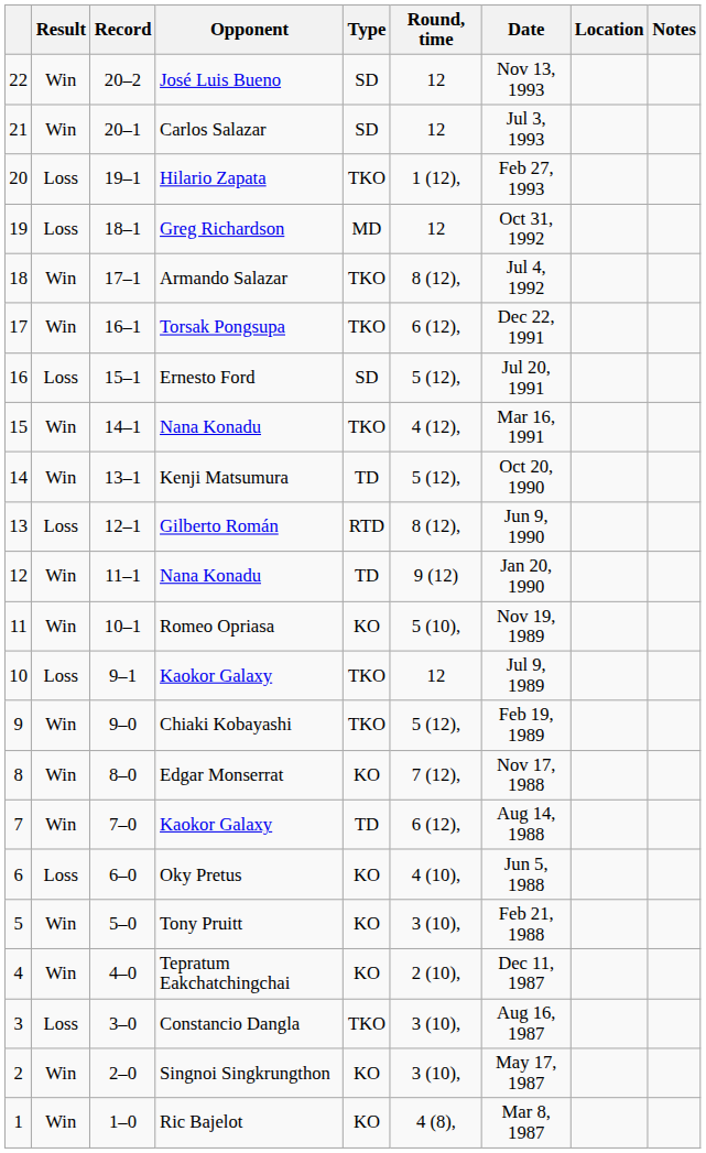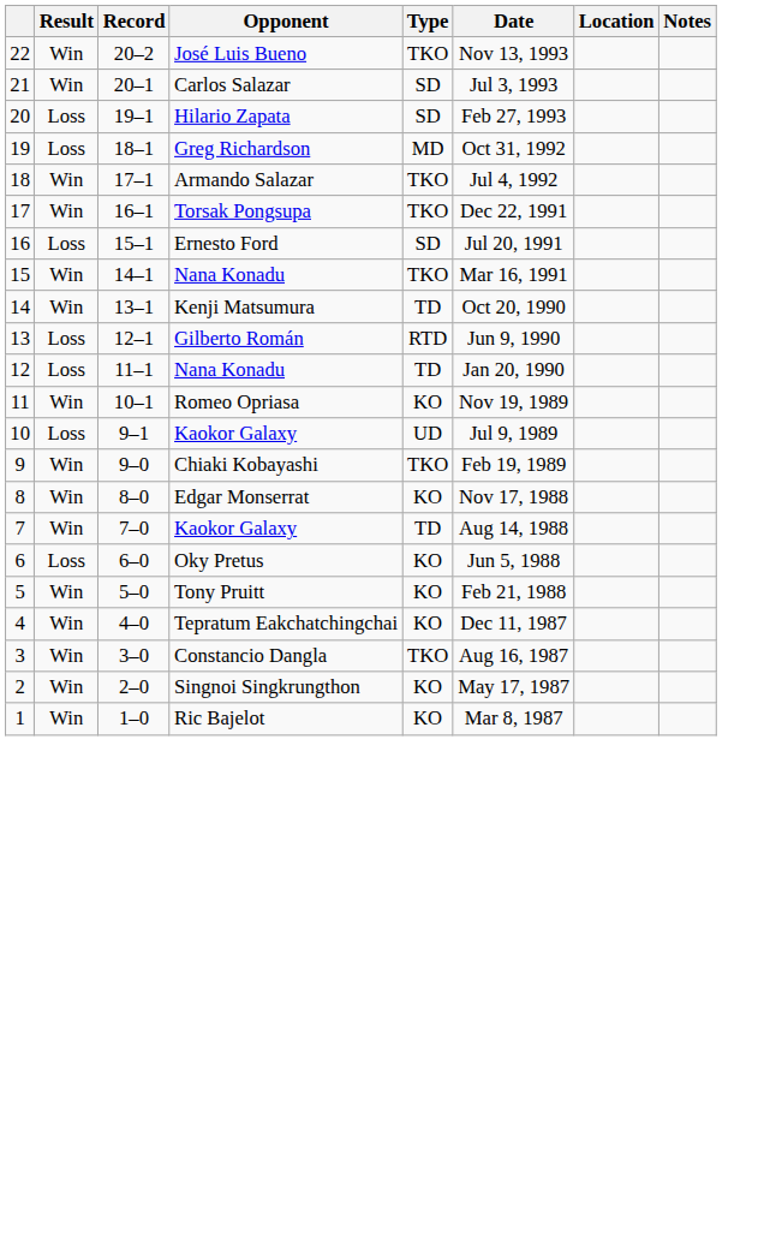 <table class="wikitable" style="text-align:center">
 <tr>
 <th></th>
 <th>Result</th>
 <th>Record</th>
 <th>Opponent</th>
 <th>Type</th>
-<th>Round, time</th>
 <th>Date</th>
 <th>Location</th>
 <th>Notes</th>
 </tr>
 <tr>
 <td>22</td>
 <td>Win</td>
 <td>20–2</td>
 <td style="text-align:left;"><a href='#'>José Luis Bueno</a></td>
-<td>SD</td>
-<td>12</td>
+<td>TKO</td>
 <td>Nov 13, 1993</td>
 <td style="text-align:left;"></td>
 <td align=left></td>
 </tr>
 <tr>
 <td>21</td>
 <td>Win</td>
 <td>20–1</td>
 <td style="text-align:left;">Carlos Salazar</td>
 <td>SD</td>
-<td>12</td>
 <td>Jul 3, 1993</td>
 <td style="text-align:left;"></td>
 <td align=left></td>
 </tr>
 <tr>
 <td>20</td>
 <td>Loss</td>
 <td>19–1</td>
 <td style="text-align:left;"><a href='#'>Hilario Zapata</a></td>
-<td>TKO</td>
-<td>1 (12), </td>
+<td>SD</td>
 <td>Feb 27, 1993</td>
 <td style="text-align:left;"></td>
 <td align=left></td>
 </tr>
 <tr>
 <td>19</td>
 <td>Loss</td>
 <td>18–1</td>
 <td style="text-align:left;"><a href='#'>Greg Richardson</a></td>
 <td>MD</td>
-<td>12</td>
 <td>Oct 31, 1992</td>
 <td style="text-align:left;"></td>
 <td align=left></td>
 </tr>
 <tr>
 <td>18</td>
 <td>Win</td>
 <td>17–1</td>
 <td style="text-align:left;">Armando Salazar</td>
 <td>TKO</td>
-<td>8 (12), </td>
 <td>Jul 4, 1992</td>
 <td style="text-align:left;"></td>
 <td align=left></td>
 </tr>
 <tr>
 <td>17</td>
 <td>Win</td>
 <td>16–1</td>
 <td style="text-align:left;"><a href='#'>Torsak Pongsupa</a></td>
 <td>TKO</td>
-<td>6 (12), </td>
 <td>Dec 22, 1991</td>
 <td style="text-align:left;"></td>
 <td align=left></td>
 </tr>
 <tr>
 <td>16</td>
 <td>Loss</td>
 <td>15–1</td>
 <td style="text-align:left;">Ernesto Ford</td>
 <td>SD</td>
-<td>5 (12), </td>
 <td>Jul 20, 1991</td>
 <td style="text-align:left;"></td>
 <td align=left></td>
 </tr>
 <tr>
 <td>15</td>
 <td>Win</td>
 <td>14–1</td>
 <td style="text-align:left;"><a href='#'>Nana Konadu</a></td>
 <td>TKO</td>
-<td>4 (12), </td>
 <td>Mar 16, 1991</td>
 <td style="text-align:left;"></td>
 <td align=left></td>
 </tr>
 <tr>
 <td>14</td>
 <td>Win</td>
 <td>13–1</td>
 <td style="text-align:left;">Kenji Matsumura</td>
 <td>TD</td>
-<td>5 (12), </td>
 <td>Oct 20, 1990</td>
 <td style="text-align:left;"></td>
 <td align=left></td>
 </tr>
 <tr>
 <td>13</td>
 <td>Loss</td>
 <td>12–1</td>
 <td style="text-align:left;"><a href='#'>Gilberto Román</a></td>
 <td>RTD</td>
-<td>8 (12), </td>
 <td>Jun 9, 1990</td>
 <td style="text-align:left;"></td>
 <td align=left></td>
 </tr>
 <tr>
 <td>12</td>
-<td>Win</td>
+<td>Loss</td>
 <td>11–1</td>
 <td style="text-align:left;"><a href='#'>Nana Konadu</a></td>
 <td>TD</td>
-<td>9 (12)</td>
 <td>Jan 20, 1990</td>
 <td style="text-align:left;"></td>
 <td align=left></td>
 </tr>
 <tr>
 <td>11</td>
 <td>Win</td>
 <td>10–1</td>
 <td style="text-align:left;">Romeo Opriasa</td>
 <td>KO</td>
-<td>5 (10), </td>
 <td>Nov 19, 1989</td>
 <td style="text-align:left;"></td>
 <td></td>
 </tr>
 <tr>
 <td>10</td>
 <td>Loss</td>
 <td>9–1</td>
 <td style="text-align:left;"><a href='#'>Kaokor Galaxy</a></td>
-<td>TKO</td>
-<td>12</td>
+<td>UD</td>
 <td>Jul 9, 1989</td>
 <td style="text-align:left;"></td>
 <td align=left></td>
 </tr>
 <tr>
 <td>9</td>
 <td>Win</td>
 <td>9–0</td>
 <td style="text-align:left;">Chiaki Kobayashi</td>
 <td>TKO</td>
-<td>5 (12), </td>
 <td>Feb 19, 1989</td>
 <td style="text-align:left;"></td>
 <td align=left></td>
 </tr>
 <tr>
 <td>8</td>
 <td>Win</td>
 <td>8–0</td>
 <td style="text-align:left;">Edgar Monserrat</td>
 <td>KO</td>
-<td>7 (12), </td>
 <td>Nov 17, 1988</td>
 <td style="text-align:left;"></td>
 <td align=left></td>
 </tr>
 <tr>
 <td>7</td>
 <td>Win</td>
 <td>7–0</td>
 <td style="text-align:left;"><a href='#'>Kaokor Galaxy</a></td>
 <td>TD</td>
-<td>6 (12), </td>
 <td>Aug 14, 1988</td>
 <td style="text-align:left;"></td>
 <td align=left></td>
 </tr>
 <tr>
 <td>6</td>
 <td>Loss</td>
 <td>6–0</td>
 <td style="text-align:left;">Oky Pretus</td>
 <td>KO</td>
-<td>4 (10), </td>
 <td>Jun 5, 1988</td>
 <td style="text-align:left;"></td>
 <td></td>
 </tr>
 <tr>
 <td>5</td>
 <td>Win</td>
 <td>5–0</td>
 <td style="text-align:left;">Tony Pruitt</td>
 <td>KO</td>
-<td>3 (10), </td>
 <td>Feb 21, 1988</td>
 <td style="text-align:left;"></td>
 <td></td>
 </tr>
 <tr>
 <td>4</td>
 <td>Win</td>
 <td>4–0</td>
 <td style="text-align:left;">Tepratum Eakchatchingchai</td>
 <td>KO</td>
-<td>2 (10), </td>
 <td>Dec 11, 1987</td>
 <td style="text-align:left;"></td>
 <td></td>
 </tr>
 <tr>
 <td>3</td>
-<td>Loss</td>
+<td>Win</td>
 <td>3–0</td>
 <td style="text-align:left;">Constancio Dangla</td>
 <td>TKO</td>
-<td>3 (10), </td>
 <td>Aug 16, 1987</td>
 <td style="text-align:left;"></td>
 <td></td>
 </tr>
 <tr>
 <td>2</td>
 <td>Win</td>
 <td>2–0</td>
 <td style="text-align:left;">Singnoi Singkrungthon</td>
 <td>KO</td>
-<td>3 (10), </td>
 <td>May 17, 1987</td>
 <td style="text-align:left;"></td>
 <td></td>
 </tr>
 <tr>
 <td>1</td>
 <td>Win</td>
 <td>1–0</td>
 <td style="text-align:left;">Ric Bajelot</td>
 <td>KO</td>
-<td>4 (8), </td>
 <td>Mar 8, 1987</td>
 <td style="text-align:left;"></td>
 <td></td>
 </tr>
 </table>
